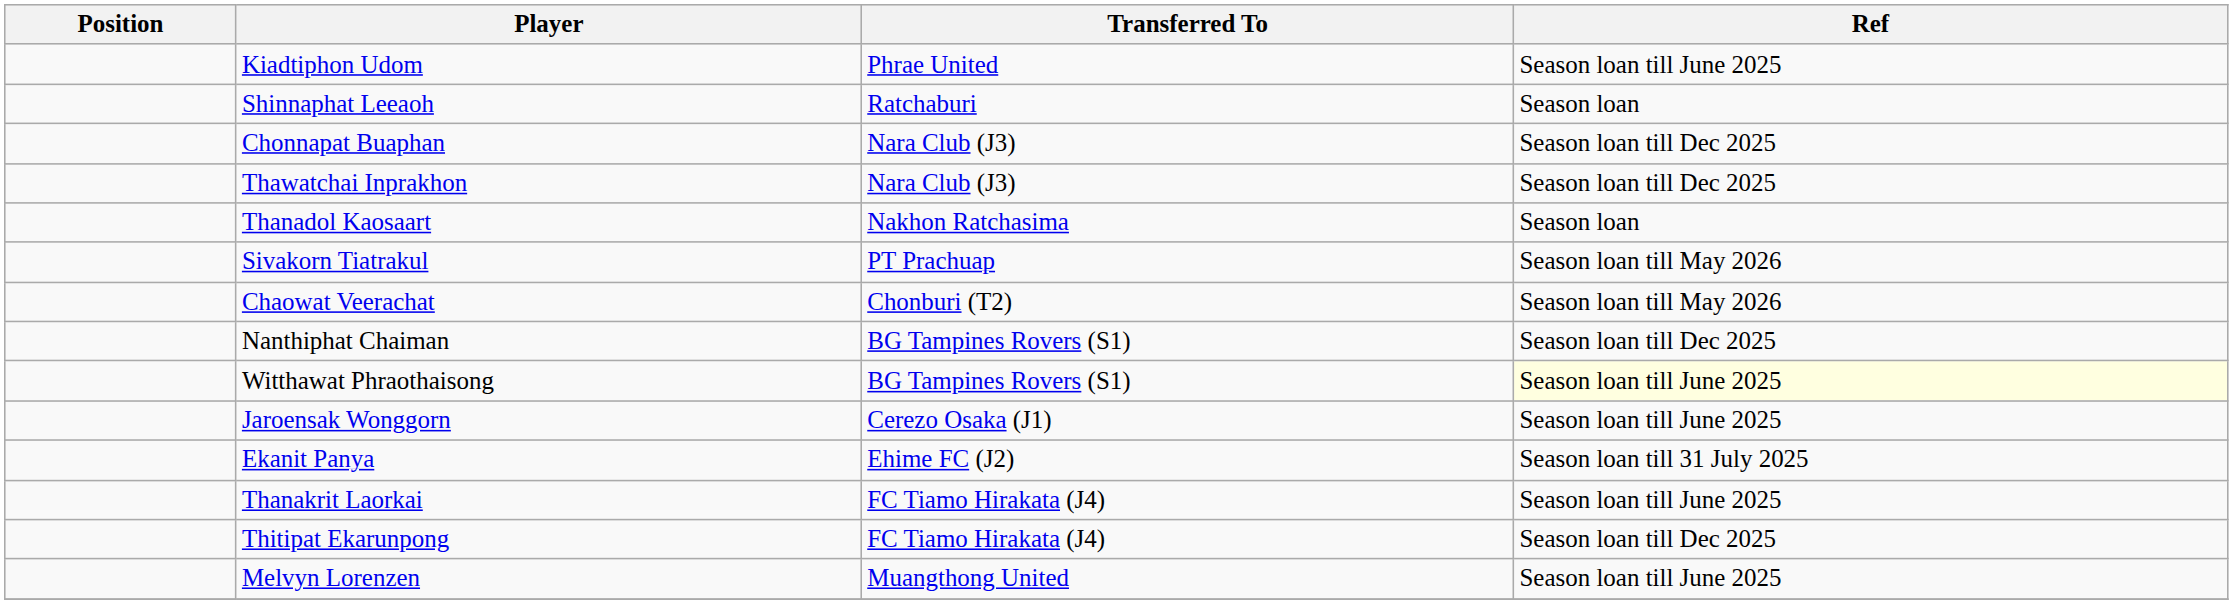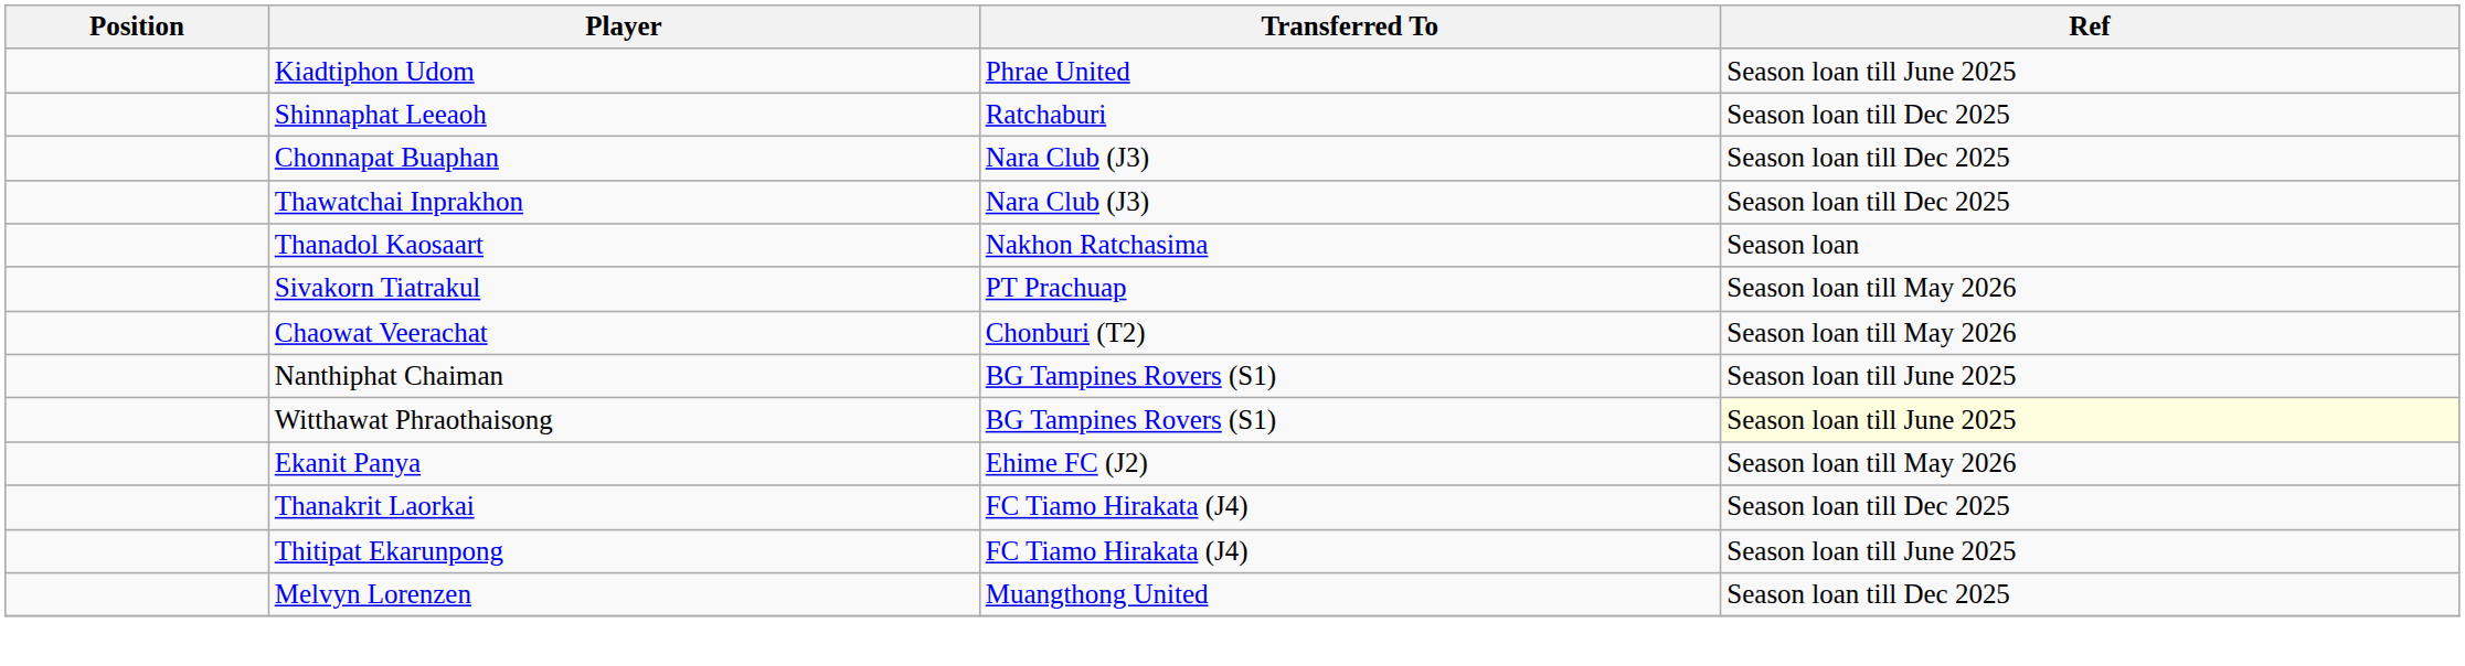 <table class="wikitable sortable" style="width:90%; text-align:center; font-size:100%; text-align:left;">
 <tr>
 <th>Position</th>
 <th>Player</th>
 <th>Transferred To</th>
 <th>Ref</th>
 </tr>
 <tr>
 <td></td>
 <td> <a href='#'>Kiadtiphon Udom</a></td>
 <td> <a href='#'>Phrae United</a></td>
 <td>Season loan till June 2025</td>
 </tr>
 <tr>
 <td></td>
 <td> <a href='#'>Shinnaphat Leeaoh</a></td>
 <td> <a href='#'>Ratchaburi</a></td>
-<td>Season loan</td>
+<td>Season loan till Dec 2025 </td>
 </tr>
 <tr>
 <td></td>
 <td> <a href='#'>Chonnapat Buaphan</a></td>
 <td> <a href='#'>Nara Club</a> (J3)</td>
 <td>Season loan till Dec 2025 </td>
 </tr>
 <tr>
 <td></td>
 <td> <a href='#'>Thawatchai Inprakhon</a></td>
 <td> <a href='#'>Nara Club</a> (J3)</td>
 <td>Season loan till Dec 2025 </td>
 </tr>
 <tr>
 <td></td>
 <td> <a href='#'>Thanadol Kaosaart</a></td>
 <td> <a href='#'>Nakhon Ratchasima</a></td>
 <td>Season loan</td>
 </tr>
 <tr>
 <td></td>
 <td> <a href='#'>Sivakorn Tiatrakul</a></td>
 <td> <a href='#'>PT Prachuap</a></td>
 <td>Season loan till May 2026</td>
 </tr>
 <tr>
 <td></td>
 <td> <a href='#'>Chaowat Veerachat</a></td>
 <td> <a href='#'>Chonburi</a> (T2)</td>
 <td>Season loan till May 2026</td>
 </tr>
 <tr>
 <td></td>
 <td> Nanthiphat Chaiman</td>
 <td> <a href='#'>BG Tampines Rovers</a> (S1)</td>
-<td>Season loan till Dec 2025 </td>
+<td>Season loan till June 2025</td>
 </tr>
 <tr>
 <td></td>
 <td> Witthawat Phraothaisong</td>
 <td> <a href='#'>BG Tampines Rovers</a> (S1)</td>
 <td style="background: lightyellow;">Season loan till June 2025</td>
 </tr>
 <tr>
 <td></td>
-<td> <a href='#'>Jaroensak Wonggorn</a></td>
-<td> <a href='#'>Cerezo Osaka</a> (J1)</td>
-<td>Season loan till June 2025 </td>
-</tr>
-<tr>
-<td></td>
 <td> <a href='#'>Ekanit Panya</a></td>
 <td> <a href='#'>Ehime FC</a> (J2)</td>
-<td>Season loan till 31 July 2025 </td>
+<td>Season loan till May 2026</td>
 </tr>
 <tr>
 <td></td>
 <td> <a href='#'>Thanakrit Laorkai</a></td>
 <td> <a href='#'>FC Tiamo Hirakata</a> (J4)</td>
-<td>Season loan till June 2025</td>
+<td>Season loan till Dec 2025 </td>
 </tr>
 <tr>
 <td></td>
 <td> <a href='#'>Thitipat Ekarunpong</a></td>
 <td> <a href='#'>FC Tiamo Hirakata</a> (J4)</td>
-<td>Season loan till Dec 2025 </td>
+<td>Season loan till June 2025</td>
 </tr>
 <tr>
 <td></td>
 <td> <a href='#'>Melvyn Lorenzen</a></td>
 <td> <a href='#'>Muangthong United</a></td>
-<td>Season loan till June 2025</td>
+<td>Season loan till Dec 2025 </td>
 </tr>
 <tr>
 </tr>
 </table>
